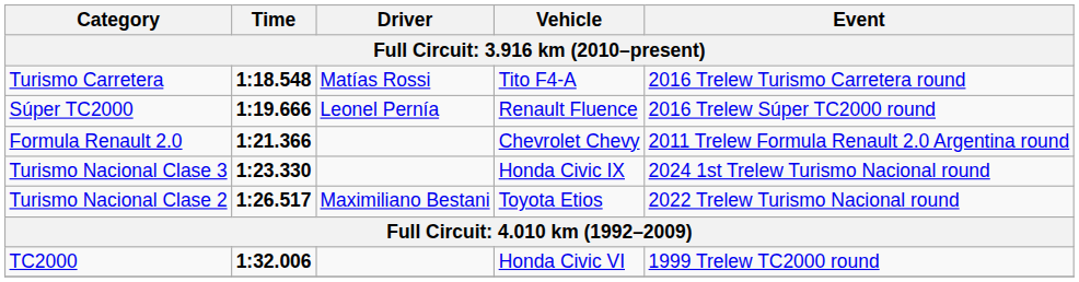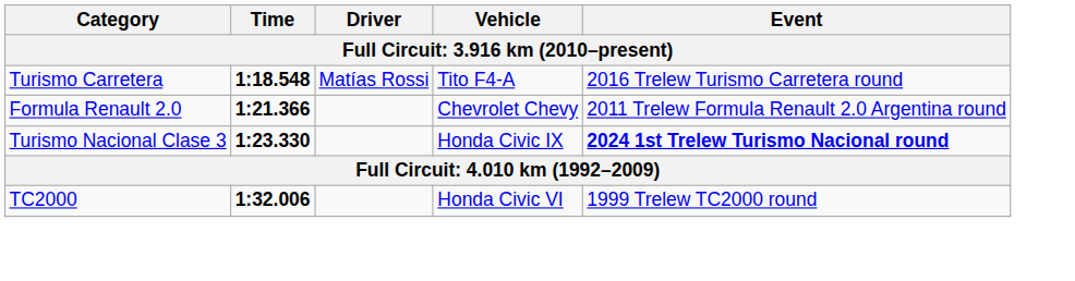 <table class="wikitable">
 <tr>
 <th>Category</th>
 <th>Time</th>
 <th>Driver</th>
 <th>Vehicle</th>
 <th>Event</th>
 </tr>
 <tr>
 <th colspan=5>Full Circuit: 3.916 km (2010–present)</th>
 </tr>
 <tr>
 <td><a href='#'>Turismo Carretera</a></td>
 <td><strong>1:18.548</strong></td>
 <td><a href='#'>Matías Rossi</a></td>
 <td><a href='#'>Tito F4-A</a></td>
 <td><a href='#'>2016 Trelew Turismo Carretera round</a></td>
 </tr>
 <tr>
-<td><a href='#'>Súper TC2000</a></td>
-<td><strong>1:19.666</strong></td>
-<td><a href='#'>Leonel Pernía</a></td>
-<td><a href='#'>Renault Fluence</a></td>
-<td><a href='#'>2016 Trelew Súper TC2000 round</a></td>
-</tr>
-<tr>
 <td><a href='#'>Formula Renault 2.0</a></td>
 <td><strong>1:21.366</strong></td>
 <td></td>
 <td><a href='#'>Chevrolet Chevy</a></td>
 <td><a href='#'>2011 Trelew Formula Renault 2.0 Argentina round</a></td>
 </tr>
 <tr>
 <td><a href='#'>Turismo Nacional Clase 3</a></td>
 <td><strong>1:23.330</strong></td>
 <td></td>
 <td><a href='#'>Honda Civic IX</a></td>
-<td><a href='#'>2024 1st Trelew Turismo Nacional round</a></td>
-</tr>
-<tr>
-<td><a href='#'>Turismo Nacional Clase 2</a></td>
-<td><strong>1:26.517</strong></td>
-<td><a href='#'>Maximiliano Bestani</a></td>
-<td><a href='#'>Toyota Etios</a></td>
-<td><a href='#'>2022 Trelew Turismo Nacional round</a></td>
+<td><strong><a href='#'>2024 1st Trelew Turismo Nacional round</a></strong></td>
 </tr>
 <tr>
 <th colspan=5>Full Circuit: 4.010 km (1992–2009)</th>
 </tr>
 <tr>
 <td><a href='#'>TC2000</a></td>
 <td><strong>1:32.006</strong></td>
 <td></td>
 <td><a href='#'>Honda Civic VI</a></td>
 <td><a href='#'>1999 Trelew TC2000 round</a></td>
 </tr>
 <tr>
 </tr>
 </table>
